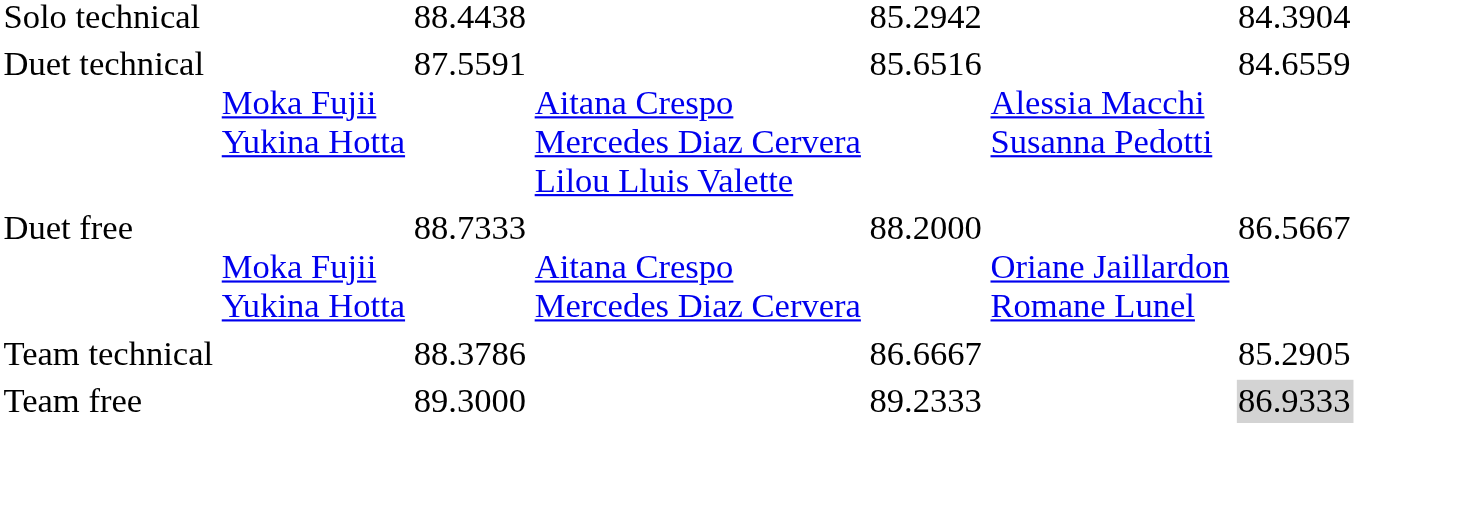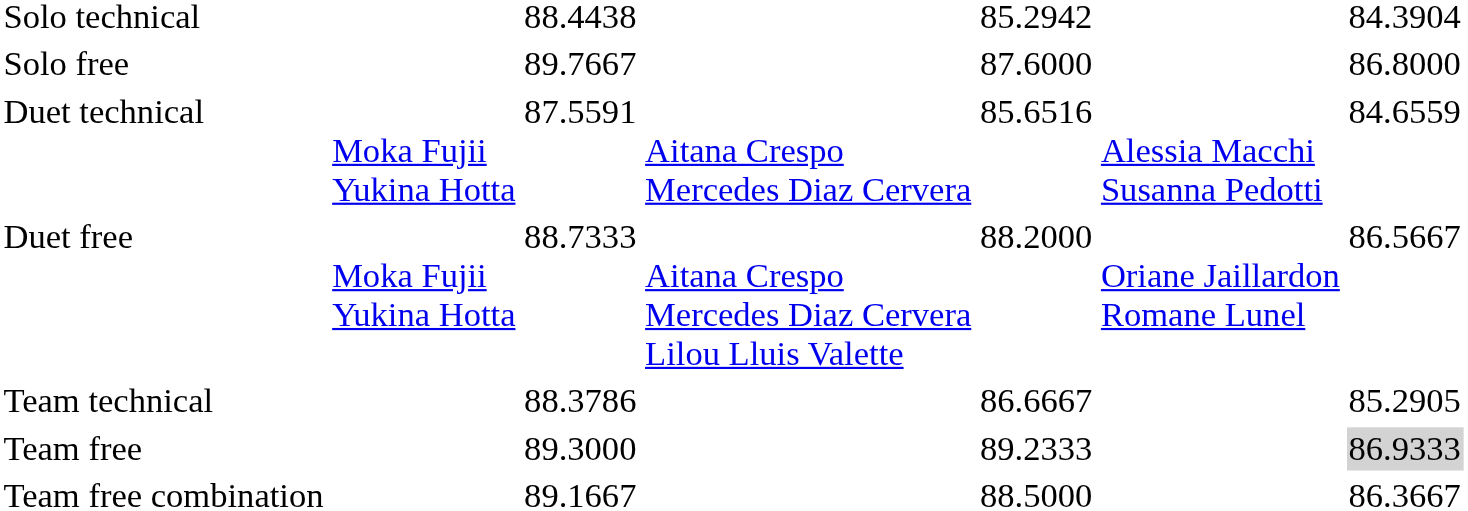 <table>
 <tr valign="top">
 <td>Solo technical</td>
 <td></td>
 <td>88.4438</td>
 <td></td>
 <td>85.2942</td>
 <td></td>
 <td>84.3904</td>
 </tr>
 <tr valign="top">
+<td>Solo free</td>
+<td></td>
+<td>89.7667</td>
+<td></td>
+<td>87.6000</td>
+<td></td>
+<td>86.8000</td>
+</tr>
+<tr valign="top">
 <td>Duet technical</td>
 <td><br><a href='#'>Moka Fujii</a><br><a href='#'>Yukina Hotta</a></td>
 <td>87.5591</td>
-<td><br><a href='#'>Aitana Crespo</a><br><a href='#'>Mercedes Diaz Cervera</a><br><a href='#'>Lilou Lluis Valette</a></td>
+<td><br><a href='#'>Aitana Crespo</a><br><a href='#'>Mercedes Diaz Cervera</a></td>
 <td>85.6516</td>
 <td><br><a href='#'>Alessia Macchi</a><br><a href='#'>Susanna Pedotti</a></td>
 <td>84.6559</td>
 </tr>
 <tr valign="top">
 <td>Duet free</td>
 <td><br><a href='#'>Moka Fujii</a><br><a href='#'>Yukina Hotta</a></td>
 <td>88.7333</td>
-<td><br><a href='#'>Aitana Crespo</a><br><a href='#'>Mercedes Diaz Cervera</a></td>
+<td><br><a href='#'>Aitana Crespo</a><br><a href='#'>Mercedes Diaz Cervera</a><br><a href='#'>Lilou Lluis Valette</a></td>
 <td>88.2000</td>
 <td><br><a href='#'>Oriane Jaillardon</a><br><a href='#'>Romane Lunel</a></td>
 <td>86.5667</td>
 </tr>
 <tr valign="top">
 <td>Team technical</td>
 <td></td>
 <td>88.3786</td>
 <td></td>
 <td>86.6667</td>
 <td></td>
 <td>85.2905</td>
 </tr>
 <tr valign="top">
 <td>Team free</td>
 <td></td>
 <td>89.3000</td>
 <td></td>
 <td>89.2333</td>
 <td></td>
 <td style="background: lightgrey;">86.9333</td>
 </tr>
+<tr valign="top">
+<td>Team free combination</td>
+<td></td>
+<td>89.1667</td>
+<td></td>
+<td>88.5000</td>
+<td></td>
+<td>86.3667</td>
+</tr>
 </table>
